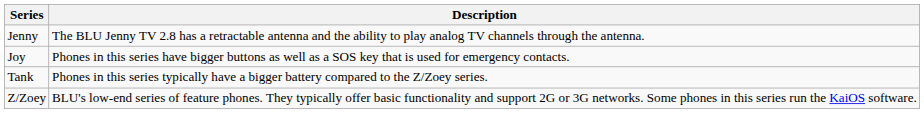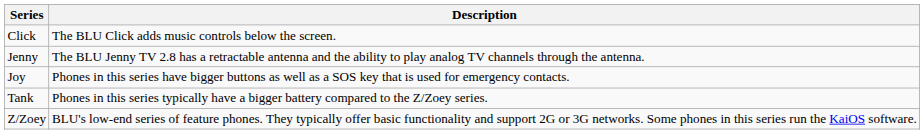 <table class="wikitable">
 <tr>
 <th>Series</th>
 <th>Description</th>
+</tr>
+<tr>
+<td>Click</td>
+<td>The BLU Click adds music controls below the screen.</td>
 </tr>
 <tr>
 <td>Jenny</td>
 <td>The BLU Jenny TV 2.8 has a retractable antenna and the ability to play analog TV channels through the antenna.</td>
 </tr>
 <tr>
 <td>Joy</td>
 <td>Phones in this series have bigger buttons as well as a SOS key that is used for emergency contacts.</td>
 </tr>
 <tr>
 <td>Tank</td>
 <td>Phones in this series typically have a bigger battery compared to the Z/Zoey series.</td>
 </tr>
 <tr>
 <td>Z/Zoey</td>
 <td>BLU's low-end series of feature phones. They typically offer basic functionality and support 2G or 3G networks. Some phones in this series run the <a href='#'>KaiOS</a> software.</td>
 </tr>
 </table>
